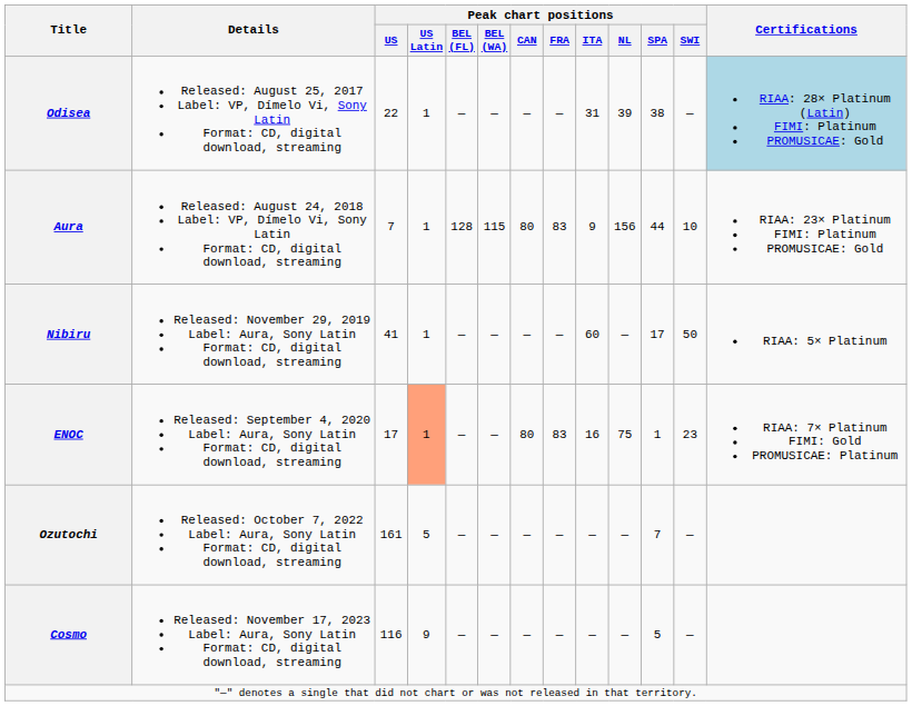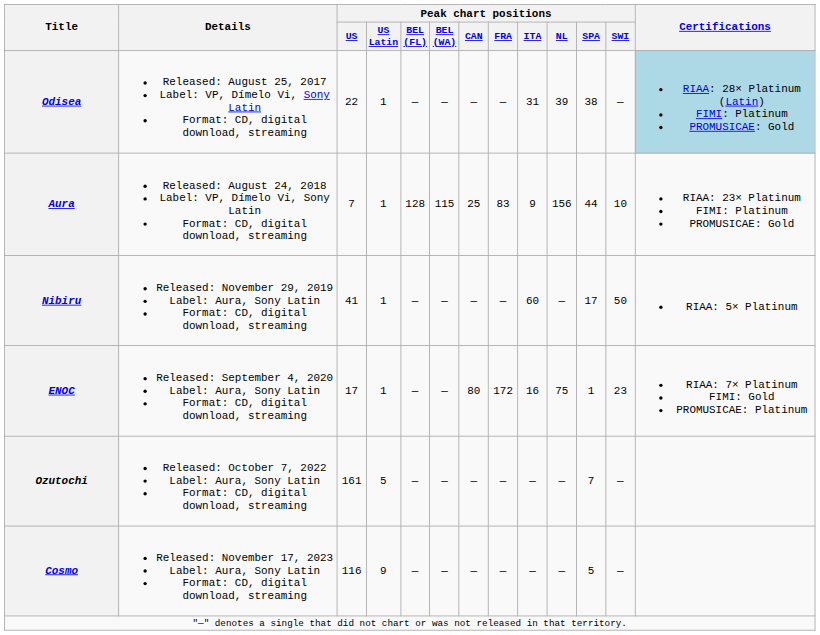 <table class="wikitable plainrowheaders" style="text-align:center;">
 <tr>
 <th scope="col" rowspan="2" style="width:10em;">Title</th>
 <th scope="col" rowspan="2" style="width:19.5em;">Details</th>
 <th scope="col" colspan="10">Peak chart positions</th>
 <th scope="col" rowspan="2" style="width:16em;"><a href='#'>Certifications</a></th>
 </tr>
 <tr>
 <th scope="col" style="width:2.5em;font-size:90%;"><a href='#'>US</a><br></th>
 <th scope="col" style="width:2.5em;font-size:90%;"><a href='#'>US<br>Latin</a><br></th>
 <th scope="col" style="width:2.5em;font-size:90%;"><a href='#'>BEL (FL)</a><br></th>
 <th scope="col" style="width:2.5em;font-size:90%;"><a href='#'>BEL (WA)</a><br></th>
 <th scope="col" style="width:2.5em;font-size:90%;"><a href='#'>CAN</a><br></th>
 <th scope="col" style="width:2.5em;font-size:90%;"><a href='#'>FRA</a><br></th>
 <th scope="col" style="width:2.5em;font-size:90%;"><a href='#'>ITA</a><br></th>
 <th scope="col" style="width:2.5em;font-size:90%;"><a href='#'>NL</a><br></th>
 <th scope="col" style="width:2.5em;font-size:90%;"><a href='#'>SPA</a><br></th>
 <th scope="col" style="width:2.5em;font-size:90%;"><a href='#'>SWI</a><br></th>
 </tr>
 <tr>
 <th scope="row"><em><a href='#'>Odisea</a></em></th>
 <td><br><ul><li>Released: August 25, 2017</li><li>Label: VP, Dímelo Vi, <a href='#'>Sony Latin</a></li><li>Format: CD, digital download, streaming</li></ul></td>
 <td>22</td>
 <td>1</td>
 <td>—</td>
 <td>—</td>
 <td>—</td>
 <td>—</td>
 <td>31</td>
 <td>39</td>
 <td>38</td>
 <td>—</td>
 <td style="background: lightblue;"><br><ul><li><a href='#'>RIAA</a>: 28× Platinum (<a href='#'>Latin</a>)</li><li><a href='#'>FIMI</a>: Platinum</li><li><a href='#'>PROMUSICAE</a>: Gold</li></ul></td>
 </tr>
 <tr>
 <th scope="row"><em><a href='#'>Aura</a></em></th>
 <td><br><ul><li>Released: August 24, 2018</li><li>Label: VP, Dímelo Vi, Sony Latin</li><li>Format: CD, digital download, streaming</li></ul></td>
 <td>7</td>
 <td>1</td>
 <td>128</td>
 <td>115</td>
-<td>80</td>
+<td>25</td>
 <td>83</td>
 <td>9</td>
 <td>156</td>
 <td>44</td>
 <td>10</td>
 <td><br><ul><li>RIAA: 23× Platinum </li><li>FIMI: Platinum</li><li>PROMUSICAE: Gold</li></ul></td>
 </tr>
 <tr>
 <th scope="row"><em><a href='#'>Nibiru</a></em></th>
 <td><br><ul><li>Released: November 29, 2019</li><li>Label: Aura, Sony Latin</li><li>Format: CD, digital download, streaming</li></ul></td>
 <td>41</td>
 <td>1</td>
 <td>—</td>
 <td>—</td>
 <td>—</td>
 <td>—</td>
 <td>60</td>
 <td>—</td>
 <td>17</td>
 <td>50</td>
 <td><br><ul><li>RIAA: 5× Platinum </li></ul></td>
 </tr>
 <tr>
 <th scope="row"><em><a href='#'>ENOC</a></em></th>
 <td><br><ul><li>Released: September 4, 2020</li><li>Label: Aura, Sony Latin</li><li>Format: CD, digital download, streaming</li></ul></td>
 <td>17</td>
-<td style="background: lightsalmon;">1</td>
+<td>1</td>
 <td>—</td>
 <td>—</td>
 <td>80</td>
-<td>83</td>
+<td>172</td>
 <td>16</td>
 <td>75</td>
 <td>1</td>
 <td>23</td>
 <td><br><ul><li>RIAA: 7× Platinum </li><li>FIMI: Gold</li><li>PROMUSICAE: Platinum</li></ul></td>
 </tr>
 <tr>
 <th scope="row"><em>Ozutochi</em></th>
 <td><br><ul><li>Released: October 7, 2022</li><li>Label: Aura, Sony Latin</li><li>Format: CD, digital download, streaming</li></ul></td>
 <td>161</td>
 <td>5</td>
 <td>—</td>
 <td>—</td>
 <td>—</td>
 <td>—</td>
 <td>—</td>
 <td>—</td>
 <td>7</td>
 <td>—</td>
 <td></td>
 </tr>
 <tr>
 <th scope="row"><em><a href='#'>Cosmo</a></em></th>
 <td><br><ul><li>Released: November 17, 2023</li><li>Label: Aura, Sony Latin</li><li>Format: CD, digital download, streaming</li></ul></td>
 <td>116</td>
 <td>9</td>
 <td>—</td>
 <td>—</td>
 <td>—</td>
 <td>—</td>
 <td>—</td>
 <td>—</td>
 <td>5</td>
 <td>—</td>
 <td></td>
 </tr>
 <tr>
 <td colspan="15" style="font-size:85%">"—" denotes a single that did not chart or was not released in that territory.</td>
 </tr>
 </table>
